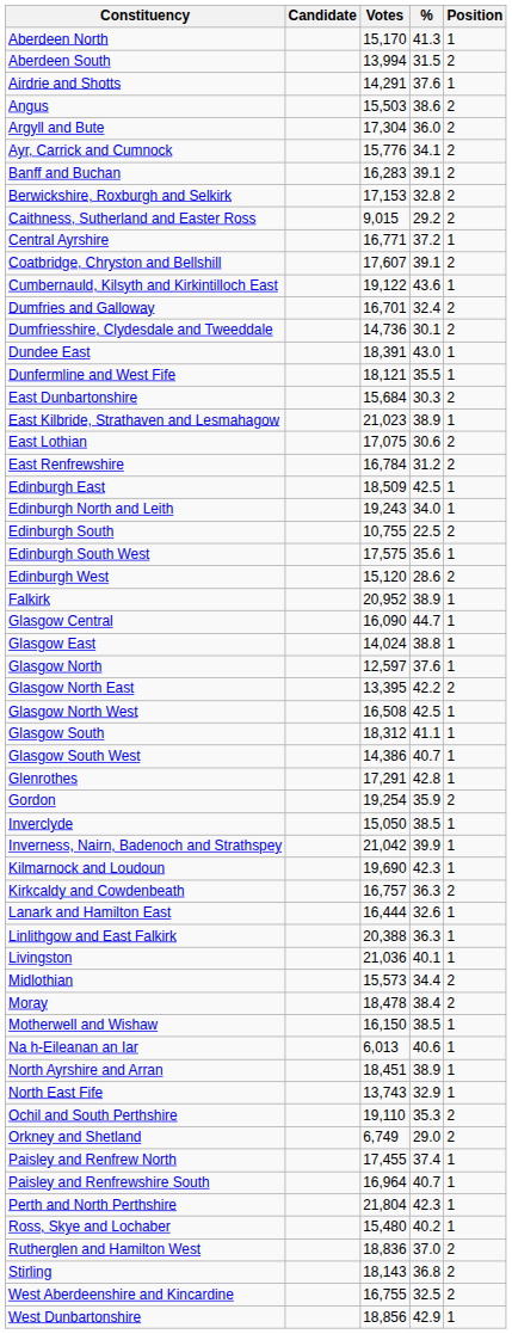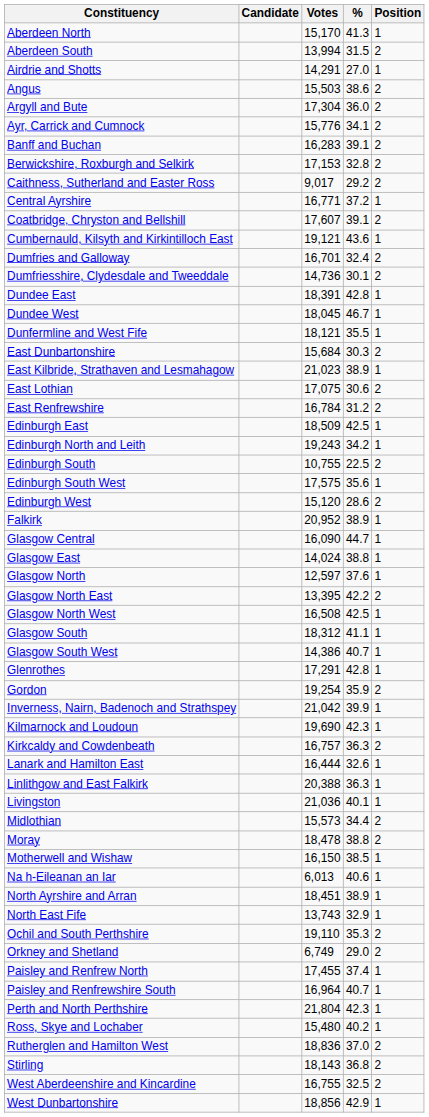 <table class="wikitable sortable">
 <tr>
 <th>Constituency</th>
 <th>Candidate</th>
 <th>Votes</th>
 <th>%</th>
 <th>Position</th>
 </tr>
 <tr>
 <td><a href='#'>Aberdeen North</a></td>
 <td></td>
 <td>15,170</td>
 <td>41.3</td>
 <td>1</td>
 </tr>
 <tr>
 <td><a href='#'>Aberdeen South</a></td>
 <td></td>
 <td>13,994</td>
 <td>31.5</td>
 <td>2</td>
 </tr>
 <tr>
 <td><a href='#'>Airdrie and Shotts</a></td>
 <td></td>
 <td>14,291</td>
-<td>37.6</td>
+<td>27.0</td>
 <td>1</td>
 </tr>
 <tr>
 <td><a href='#'>Angus</a></td>
 <td></td>
 <td>15,503</td>
 <td>38.6</td>
 <td>2</td>
 </tr>
 <tr>
 <td><a href='#'>Argyll and Bute</a></td>
 <td></td>
 <td>17,304</td>
 <td>36.0</td>
 <td>2</td>
 </tr>
 <tr>
 <td><a href='#'>Ayr, Carrick and Cumnock</a></td>
 <td></td>
 <td>15,776</td>
 <td>34.1</td>
 <td>2</td>
 </tr>
 <tr>
 <td><a href='#'>Banff and Buchan</a></td>
 <td></td>
 <td>16,283</td>
 <td>39.1</td>
 <td>2</td>
 </tr>
 <tr>
 <td><a href='#'>Berwickshire, Roxburgh and Selkirk</a></td>
 <td></td>
 <td>17,153</td>
 <td>32.8</td>
 <td>2</td>
 </tr>
 <tr>
 <td><a href='#'>Caithness, Sutherland and Easter Ross</a></td>
 <td></td>
-<td>9,015</td>
+<td>9,017</td>
 <td>29.2</td>
 <td>2</td>
 </tr>
 <tr>
 <td><a href='#'>Central Ayrshire</a></td>
 <td></td>
 <td>16,771</td>
 <td>37.2</td>
 <td>1</td>
 </tr>
 <tr>
 <td><a href='#'>Coatbridge, Chryston and Bellshill</a></td>
 <td></td>
 <td>17,607</td>
 <td>39.1</td>
 <td>2</td>
 </tr>
 <tr>
 <td><a href='#'>Cumbernauld, Kilsyth and Kirkintilloch East</a></td>
 <td></td>
-<td>19,122</td>
+<td>19,121</td>
 <td>43.6</td>
 <td>1</td>
 </tr>
 <tr>
 <td><a href='#'>Dumfries and Galloway</a></td>
 <td></td>
 <td>16,701</td>
 <td>32.4</td>
 <td>2</td>
 </tr>
 <tr>
 <td><a href='#'>Dumfriesshire, Clydesdale and Tweeddale</a></td>
 <td></td>
 <td>14,736</td>
 <td>30.1</td>
 <td>2</td>
 </tr>
 <tr>
 <td><a href='#'>Dundee East</a></td>
 <td></td>
 <td>18,391</td>
-<td>43.0</td>
+<td>42.8</td>
+<td>1</td>
+</tr>
+<tr>
+<td><a href='#'>Dundee West</a></td>
+<td></td>
+<td>18,045</td>
+<td>46.7</td>
 <td>1</td>
 </tr>
 <tr>
 <td><a href='#'>Dunfermline and West Fife</a></td>
 <td></td>
 <td>18,121</td>
 <td>35.5</td>
 <td>1</td>
 </tr>
 <tr>
 <td><a href='#'>East Dunbartonshire</a></td>
 <td></td>
 <td>15,684</td>
 <td>30.3</td>
 <td>2</td>
 </tr>
 <tr>
 <td><a href='#'>East Kilbride, Strathaven and Lesmahagow</a></td>
 <td></td>
 <td>21,023</td>
 <td>38.9</td>
 <td>1</td>
 </tr>
 <tr>
 <td><a href='#'>East Lothian</a></td>
 <td></td>
 <td>17,075</td>
 <td>30.6</td>
 <td>2</td>
 </tr>
 <tr>
 <td><a href='#'>East Renfrewshire</a></td>
 <td></td>
 <td>16,784</td>
 <td>31.2</td>
 <td>2</td>
 </tr>
 <tr>
 <td><a href='#'>Edinburgh East</a></td>
 <td></td>
 <td>18,509</td>
 <td>42.5</td>
 <td>1</td>
 </tr>
 <tr>
 <td><a href='#'>Edinburgh North and Leith</a></td>
 <td></td>
 <td>19,243</td>
-<td>34.0</td>
+<td>34.2</td>
 <td>1</td>
 </tr>
 <tr>
 <td><a href='#'>Edinburgh South</a></td>
 <td></td>
 <td>10,755</td>
 <td>22.5</td>
 <td>2</td>
 </tr>
 <tr>
 <td><a href='#'>Edinburgh South West</a></td>
 <td></td>
 <td>17,575</td>
 <td>35.6</td>
 <td>1</td>
 </tr>
 <tr>
 <td><a href='#'>Edinburgh West</a></td>
 <td></td>
 <td>15,120</td>
 <td>28.6</td>
 <td>2</td>
 </tr>
 <tr>
 <td><a href='#'>Falkirk</a></td>
 <td></td>
 <td>20,952</td>
 <td>38.9</td>
 <td>1</td>
 </tr>
 <tr>
 <td><a href='#'>Glasgow Central</a></td>
 <td></td>
 <td>16,090</td>
 <td>44.7</td>
 <td>1</td>
 </tr>
 <tr>
 <td><a href='#'>Glasgow East</a></td>
 <td></td>
 <td>14,024</td>
 <td>38.8</td>
 <td>1</td>
 </tr>
 <tr>
 <td><a href='#'>Glasgow North</a></td>
 <td></td>
 <td>12,597</td>
 <td>37.6</td>
 <td>1</td>
 </tr>
 <tr>
 <td><a href='#'>Glasgow North East</a></td>
 <td></td>
 <td>13,395</td>
 <td>42.2</td>
 <td>2</td>
 </tr>
 <tr>
 <td><a href='#'>Glasgow North West</a></td>
 <td></td>
 <td>16,508</td>
 <td>42.5</td>
 <td>1</td>
 </tr>
 <tr>
 <td><a href='#'>Glasgow South</a></td>
 <td></td>
 <td>18,312</td>
 <td>41.1</td>
 <td>1</td>
 </tr>
 <tr>
 <td><a href='#'>Glasgow South West</a></td>
 <td></td>
 <td>14,386</td>
 <td>40.7</td>
 <td>1</td>
 </tr>
 <tr>
 <td><a href='#'>Glenrothes</a></td>
 <td></td>
 <td>17,291</td>
 <td>42.8</td>
 <td>1</td>
 </tr>
 <tr>
 <td><a href='#'>Gordon</a></td>
 <td></td>
 <td>19,254</td>
 <td>35.9</td>
 <td>2</td>
 </tr>
 <tr>
-<td><a href='#'>Inverclyde</a></td>
-<td></td>
-<td>15,050</td>
-<td>38.5</td>
-<td>1</td>
-</tr>
-<tr>
 <td><a href='#'>Inverness, Nairn, Badenoch and Strathspey</a></td>
 <td></td>
 <td>21,042</td>
 <td>39.9</td>
 <td>1</td>
 </tr>
 <tr>
 <td><a href='#'>Kilmarnock and Loudoun</a></td>
 <td></td>
 <td>19,690</td>
 <td>42.3</td>
 <td>1</td>
 </tr>
 <tr>
 <td><a href='#'>Kirkcaldy and Cowdenbeath</a></td>
 <td></td>
 <td>16,757</td>
 <td>36.3</td>
 <td>2</td>
 </tr>
 <tr>
 <td><a href='#'>Lanark and Hamilton East</a></td>
 <td></td>
 <td>16,444</td>
 <td>32.6</td>
 <td>1</td>
 </tr>
 <tr>
 <td><a href='#'>Linlithgow and East Falkirk</a></td>
 <td></td>
 <td>20,388</td>
 <td>36.3</td>
 <td>1</td>
 </tr>
 <tr>
 <td><a href='#'>Livingston</a></td>
 <td></td>
 <td>21,036</td>
 <td>40.1</td>
 <td>1</td>
 </tr>
 <tr>
 <td><a href='#'>Midlothian</a></td>
 <td></td>
 <td>15,573</td>
 <td>34.4</td>
 <td>2</td>
 </tr>
 <tr>
 <td><a href='#'>Moray</a></td>
 <td></td>
 <td>18,478</td>
-<td>38.4</td>
+<td>38.8</td>
 <td>2</td>
 </tr>
 <tr>
 <td><a href='#'>Motherwell and Wishaw</a></td>
 <td></td>
 <td>16,150</td>
 <td>38.5</td>
 <td>1</td>
 </tr>
 <tr>
 <td><a href='#'>Na h-Eileanan an Iar</a></td>
 <td></td>
 <td>6,013</td>
 <td>40.6</td>
 <td>1</td>
 </tr>
 <tr>
 <td><a href='#'>North Ayrshire and Arran</a></td>
 <td></td>
 <td>18,451</td>
 <td>38.9</td>
 <td>1</td>
 </tr>
 <tr>
 <td><a href='#'>North East Fife</a></td>
 <td></td>
 <td>13,743</td>
 <td>32.9</td>
 <td>1</td>
 </tr>
 <tr>
 <td><a href='#'>Ochil and South Perthshire</a></td>
 <td></td>
 <td>19,110</td>
 <td>35.3</td>
 <td>2</td>
 </tr>
 <tr>
 <td><a href='#'>Orkney and Shetland</a></td>
 <td></td>
 <td>6,749</td>
 <td>29.0</td>
 <td>2</td>
 </tr>
 <tr>
 <td><a href='#'>Paisley and Renfrew North</a></td>
 <td></td>
 <td>17,455</td>
 <td>37.4</td>
 <td>1</td>
 </tr>
 <tr>
 <td><a href='#'>Paisley and Renfrewshire South</a></td>
 <td></td>
 <td>16,964</td>
 <td>40.7</td>
 <td>1</td>
 </tr>
 <tr>
 <td><a href='#'>Perth and North Perthshire</a></td>
 <td></td>
 <td>21,804</td>
 <td>42.3</td>
 <td>1</td>
 </tr>
 <tr>
 <td><a href='#'>Ross, Skye and Lochaber</a></td>
 <td></td>
 <td>15,480</td>
 <td>40.2</td>
 <td>1</td>
 </tr>
 <tr>
 <td><a href='#'>Rutherglen and Hamilton West</a></td>
 <td></td>
 <td>18,836</td>
 <td>37.0</td>
 <td>2</td>
 </tr>
 <tr>
 <td><a href='#'>Stirling</a></td>
 <td></td>
 <td>18,143</td>
 <td>36.8</td>
 <td>2</td>
 </tr>
 <tr>
 <td><a href='#'>West Aberdeenshire and Kincardine</a></td>
 <td></td>
 <td>16,755</td>
 <td>32.5</td>
 <td>2</td>
 </tr>
 <tr>
 <td><a href='#'>West Dunbartonshire</a></td>
 <td></td>
 <td>18,856</td>
 <td>42.9</td>
 <td>1</td>
 </tr>
 </table>
